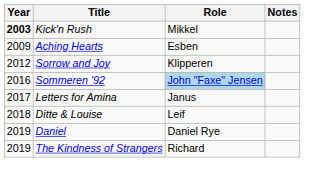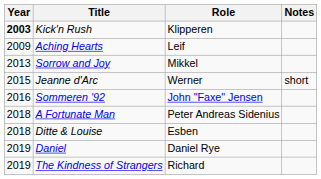 <table class="wikitable sortable">
 <tr>
 <th>Year</th>
 <th>Title</th>
 <th>Role</th>
 <th class="unsortable">Notes</th>
 </tr>
 <tr>
 <td><strong>2003</strong></td>
 <td><em>Kick'n Rush</em></td>
-<td>Mikkel</td>
+<td>Klipperen</td>
 <td></td>
 </tr>
 <tr>
 <td>2009</td>
 <td><em><a href='#'>Aching Hearts</a></em></td>
-<td>Esben</td>
+<td>Leif</td>
 <td></td>
 </tr>
 <tr>
-<td>2012</td>
+<td>2013</td>
 <td><em><a href='#'>Sorrow and Joy</a></em></td>
-<td>Klipperen</td>
+<td>Mikkel</td>
 <td></td>
+</tr>
+<tr>
+<td>2015</td>
+<td><em>Jeanne d'Arc</em></td>
+<td>Werner</td>
+<td>short</td>
 </tr>
 <tr>
 <td>2016</td>
 <td><em><a href='#'>Sommeren '92</a></em></td>
-<td style="background: lightblue;"><a href='#'>John "Faxe" Jensen</a></td>
+<td><a href='#'>John "Faxe" Jensen</a></td>
 <td></td>
 </tr>
 <tr>
-<td>2017</td>
-<td><em>Letters for Amina</em></td>
-<td>Janus</td>
+<td>2018</td>
+<td><em><a href='#'>A Fortunate Man</a></em></td>
+<td>Peter Andreas Sidenius</td>
 <td></td>
 </tr>
 <tr>
 <td>2018</td>
 <td><em>Ditte & Louise</em></td>
-<td>Leif</td>
+<td>Esben</td>
 <td></td>
 </tr>
 <tr>
 <td>2019</td>
 <td><em><a href='#'>Daniel</a></em></td>
 <td>Daniel Rye</td>
 <td></td>
 </tr>
 <tr>
 <td>2019</td>
 <td><em><a href='#'>The Kindness of Strangers</a></em></td>
 <td>Richard</td>
 <td></td>
 </tr>
 </table>
